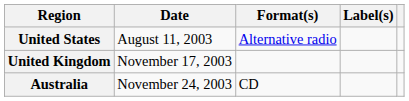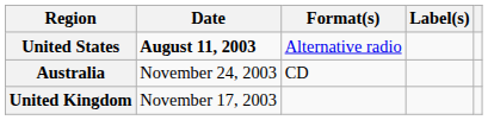 <table class="wikitable plainrowheaders">
 <tr>
 <th scope="col">Region</th>
 <th scope="col">Date</th>
 <th scope="col">Format(s)</th>
 <th scope="col">Label(s)</th>
 <th scope="col"></th>
 </tr>
 <tr>
 <th scope="row">United States</th>
-<td>August 11, 2003</td>
+<td><strong>August 11, 2003</strong></td>
 <td><a href='#'>Alternative radio</a></td>
+<td></td>
+<td align="center"></td>
+</tr>
+<tr>
+<th scope="row">Australia</th>
+<td>November 24, 2003</td>
+<td>CD</td>
 <td></td>
 <td align="center"></td>
 </tr>
 <tr>
 <th scope="row">United Kingdom</th>
 <td>November 17, 2003</td>
 <td></td>
 <td></td>
 <td align="center"></td>
 </tr>
-<tr>
-<th scope="row">Australia</th>
-<td>November 24, 2003</td>
-<td>CD</td>
-<td></td>
-<td align="center"></td>
-</tr>
 </table>
